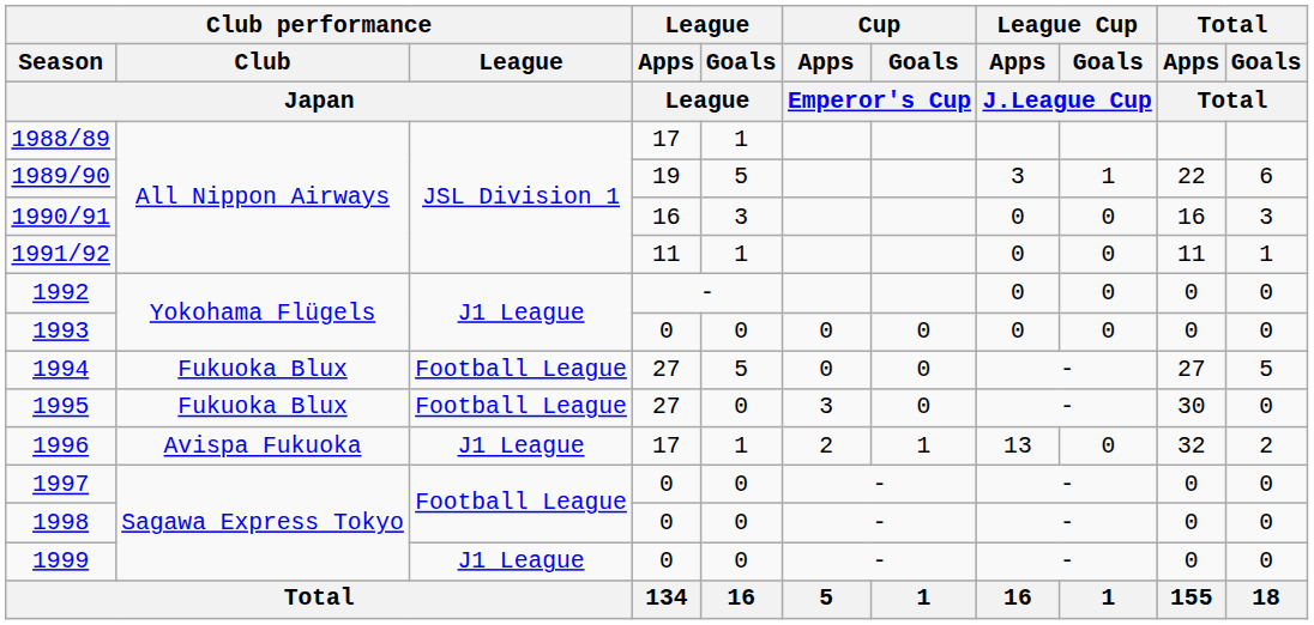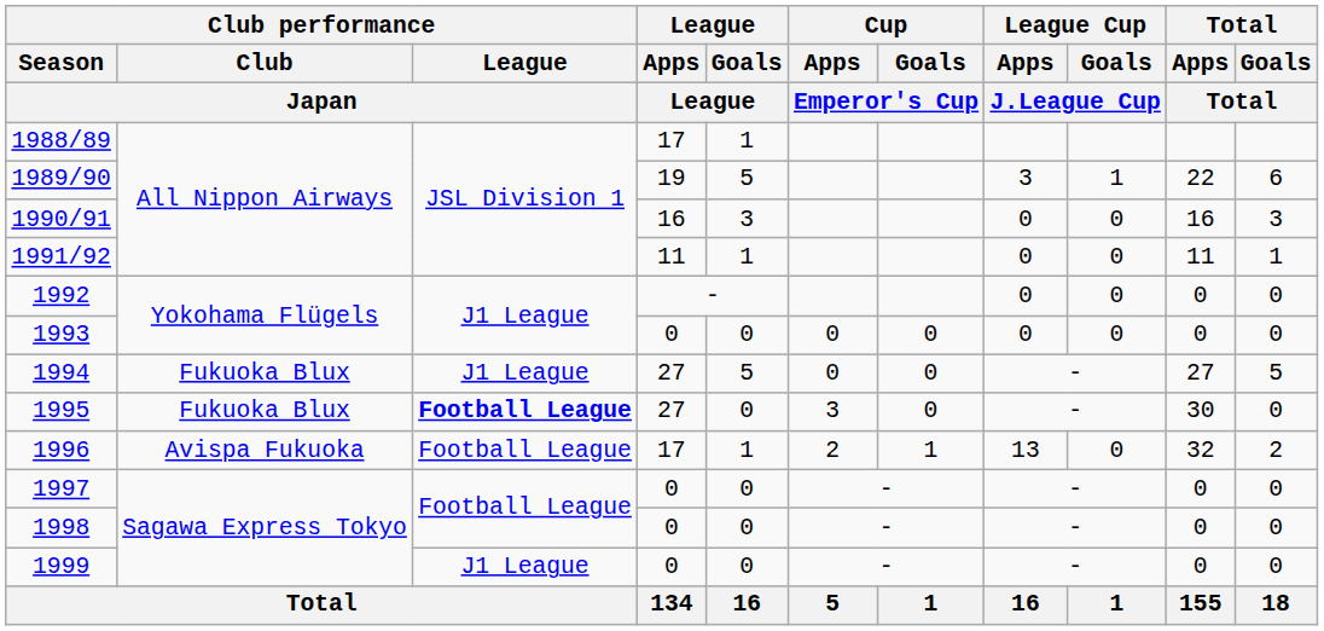 <table class="wikitable" style="text-align:center;">
 <tr>
 <th colspan=3>Club performance</th>
 <th colspan=2>League</th>
 <th colspan=2>Cup</th>
 <th colspan=2>League Cup</th>
 <th colspan=2>Total</th>
 </tr>
 <tr>
 <th>Season</th>
 <th>Club</th>
 <th>League</th>
 <th>Apps</th>
 <th>Goals</th>
 <th>Apps</th>
 <th>Goals</th>
 <th>Apps</th>
 <th>Goals</th>
 <th>Apps</th>
 <th>Goals</th>
 </tr>
 <tr>
 <th colspan=3>Japan</th>
 <th colspan=2>League</th>
 <th colspan=2><a href='#'>Emperor's Cup</a></th>
 <th colspan=2><a href='#'>J.League Cup</a></th>
 <th colspan=2>Total</th>
 </tr>
 <tr>
 <td><a href='#'>1988/89</a></td>
 <td rowspan="4"><a href='#'>All Nippon Airways</a></td>
 <td rowspan="4"><a href='#'>JSL Division 1</a></td>
 <td>17</td>
 <td>1</td>
 <td></td>
 <td></td>
 <td></td>
 <td></td>
 <td></td>
 <td></td>
 </tr>
 <tr>
 <td><a href='#'>1989/90</a></td>
 <td>19</td>
 <td>5</td>
 <td></td>
 <td></td>
 <td>3</td>
 <td>1</td>
 <td>22</td>
 <td>6</td>
 </tr>
 <tr>
 <td><a href='#'>1990/91</a></td>
 <td>16</td>
 <td>3</td>
 <td></td>
 <td></td>
 <td>0</td>
 <td>0</td>
 <td>16</td>
 <td>3</td>
 </tr>
 <tr>
 <td><a href='#'>1991/92</a></td>
 <td>11</td>
 <td>1</td>
 <td></td>
 <td></td>
 <td>0</td>
 <td>0</td>
 <td>11</td>
 <td>1</td>
 </tr>
 <tr>
 <td><a href='#'>1992</a></td>
 <td rowspan="2"><a href='#'>Yokohama Flügels</a></td>
 <td rowspan="2"><a href='#'>J1 League</a></td>
 <td colspan="2">-</td>
 <td></td>
 <td></td>
 <td>0</td>
 <td>0</td>
 <td>0</td>
 <td>0</td>
 </tr>
 <tr>
 <td><a href='#'>1993</a></td>
 <td>0</td>
 <td>0</td>
 <td>0</td>
 <td>0</td>
 <td>0</td>
 <td>0</td>
 <td>0</td>
 <td>0</td>
 </tr>
 <tr>
 <td><a href='#'>1994</a></td>
 <td><a href='#'>Fukuoka Blux</a></td>
-<td><a href='#'>Football League</a></td>
+<td><a href='#'>J1 League</a></td>
 <td>27</td>
 <td>5</td>
 <td>0</td>
 <td>0</td>
 <td colspan="2">-</td>
 <td>27</td>
 <td>5</td>
 </tr>
 <tr>
 <td><a href='#'>1995</a></td>
 <td><a href='#'>Fukuoka Blux</a></td>
-<td><a href='#'>Football League</a></td>
+<td><strong><a href='#'>Football League</a></strong></td>
 <td>27</td>
 <td>0</td>
 <td>3</td>
 <td>0</td>
 <td colspan="2">-</td>
 <td>30</td>
 <td>0</td>
 </tr>
 <tr>
 <td><a href='#'>1996</a></td>
 <td><a href='#'>Avispa Fukuoka</a></td>
-<td><a href='#'>J1 League</a></td>
+<td><a href='#'>Football League</a></td>
 <td>17</td>
 <td>1</td>
 <td>2</td>
 <td>1</td>
 <td>13</td>
 <td>0</td>
 <td>32</td>
 <td>2</td>
 </tr>
 <tr>
 <td><a href='#'>1997</a></td>
 <td rowspan="3"><a href='#'>Sagawa Express Tokyo</a></td>
 <td rowspan="2"><a href='#'>Football League</a></td>
 <td>0</td>
 <td>0</td>
 <td colspan="2">-</td>
 <td colspan="2">-</td>
 <td>0</td>
 <td>0</td>
 </tr>
 <tr>
 <td><a href='#'>1998</a></td>
 <td>0</td>
 <td>0</td>
 <td colspan="2">-</td>
 <td colspan="2">-</td>
 <td>0</td>
 <td>0</td>
 </tr>
 <tr>
 <td><a href='#'>1999</a></td>
 <td><a href='#'>J1 League</a></td>
 <td>0</td>
 <td>0</td>
 <td colspan="2">-</td>
 <td colspan="2">-</td>
 <td>0</td>
 <td>0</td>
 </tr>
 <tr>
 <th colspan=3>Total</th>
 <th>134</th>
 <th>16</th>
 <th>5</th>
 <th>1</th>
 <th>16</th>
 <th>1</th>
 <th>155</th>
 <th>18</th>
 </tr>
 </table>
